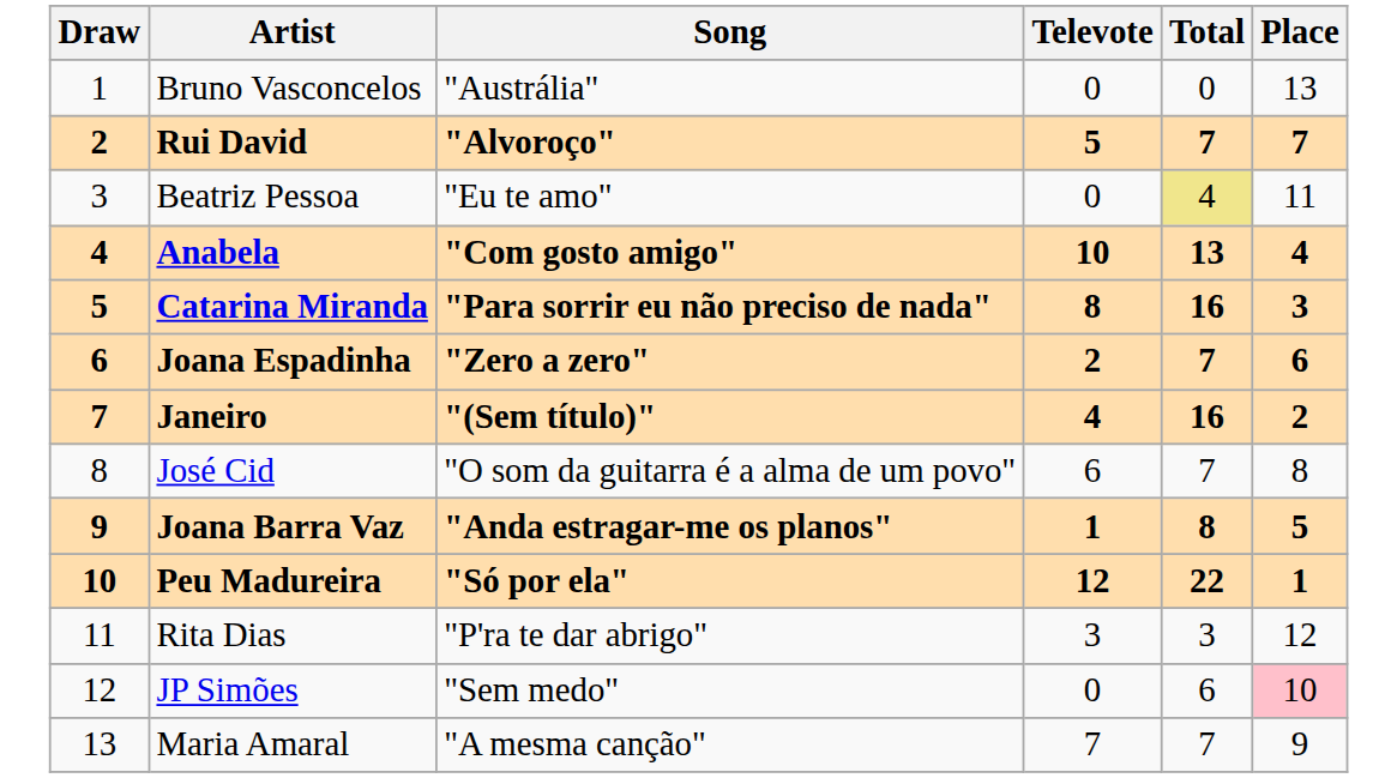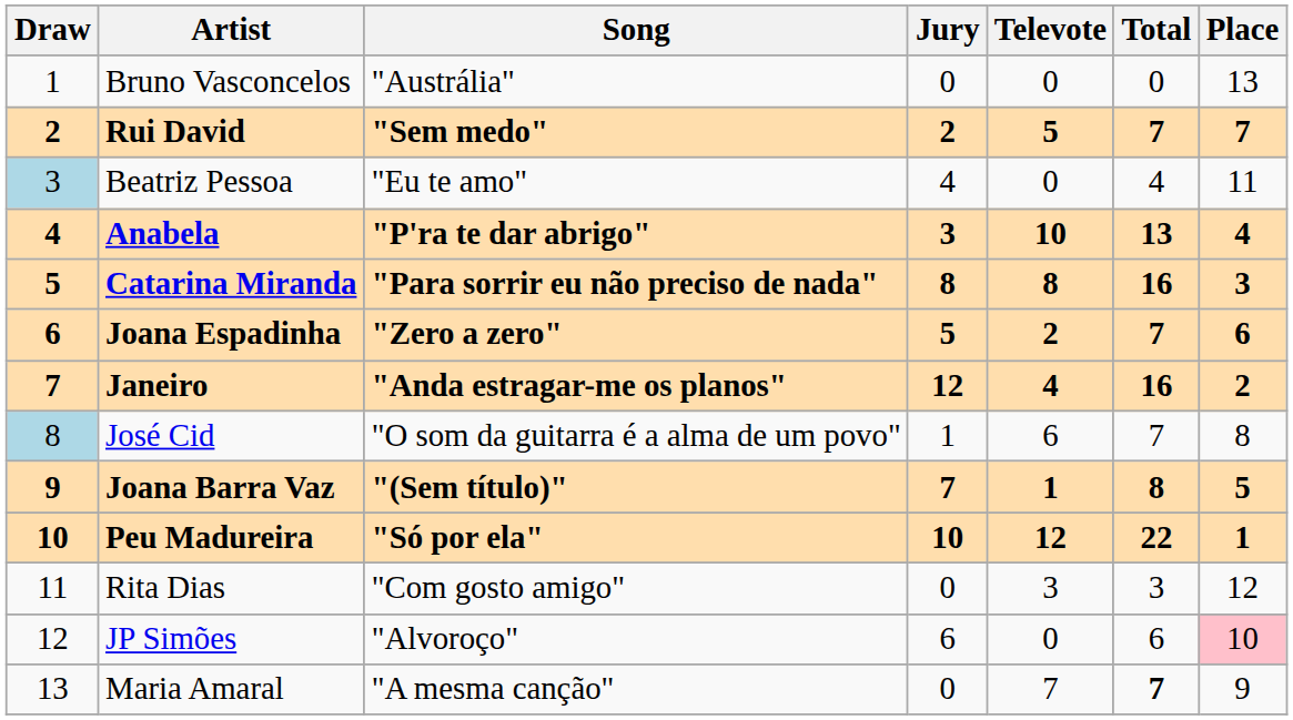 <table class="sortable wikitable" style="margin: 1em auto 1em auto; text-align:center;">
 <tr>
 <th>Draw</th>
 <th>Artist</th>
 <th>Song</th>
+<th>Jury</th>
 <th>Televote</th>
 <th>Total</th>
 <th>Place</th>
 </tr>
 <tr>
 <td>1</td>
 <td align="left">Bruno Vasconcelos</td>
 <td align="left">"Austrália"</td>
 <td>0</td>
 <td>0</td>
+<td>0</td>
 <td>13</td>
 </tr>
 <tr style="font-weight:bold; background:#FFDEAD;">
 <td>2</td>
 <td align="left">Rui David</td>
-<td align="left">"Alvoroço"</td>
+<td align="left">"Sem medo"</td>
+<td>2</td>
 <td>5</td>
 <td>7</td>
 <td>7</td>
 </tr>
 <tr>
-<td>3</td>
+<td style="background: lightblue;">3</td>
 <td align="left">Beatriz Pessoa</td>
 <td align="left">"Eu te amo"</td>
+<td>4</td>
 <td>0</td>
-<td style="background: khaki;">4</td>
+<td>4</td>
 <td>11</td>
 </tr>
 <tr style="font-weight:bold; background:#FFDEAD;">
 <td>4</td>
 <td align="left"><a href='#'>Anabela</a></td>
-<td align="left">"Com gosto amigo"</td>
+<td align="left">"P'ra te dar abrigo"</td>
+<td>3</td>
 <td>10</td>
 <td>13</td>
 <td>4</td>
 </tr>
 <tr style="font-weight:bold; background:#FFDEAD;">
 <td>5</td>
 <td align="left"><a href='#'>Catarina Miranda</a></td>
 <td align="left">"Para sorrir eu não preciso de nada"</td>
 <td>8</td>
+<td>8</td>
 <td>16</td>
 <td>3</td>
 </tr>
 <tr style="font-weight:bold; background:#FFDEAD;">
 <td>6</td>
 <td align="left">Joana Espadinha</td>
 <td align="left">"Zero a zero"</td>
+<td>5</td>
 <td>2</td>
 <td>7</td>
 <td>6</td>
 </tr>
 <tr style="font-weight:bold; background:#FFDEAD;">
 <td>7</td>
 <td align="left">Janeiro</td>
-<td align="left">"(Sem título)"</td>
+<td align="left">"Anda estragar-me os planos"</td>
+<td>12</td>
 <td>4</td>
 <td>16</td>
 <td>2</td>
 </tr>
 <tr>
-<td>8</td>
+<td style="background: lightblue;">8</td>
 <td align="left"><a href='#'>José Cid</a></td>
 <td align="left">"O som da guitarra é a alma de um povo"</td>
+<td>1</td>
 <td>6</td>
 <td>7</td>
 <td>8</td>
 </tr>
 <tr style="font-weight:bold; background:#FFDEAD;">
 <td>9</td>
 <td align="left">Joana Barra Vaz</td>
-<td align="left">"Anda estragar-me os planos"</td>
+<td align="left">"(Sem título)"</td>
+<td>7</td>
 <td>1</td>
 <td>8</td>
 <td>5</td>
 </tr>
 <tr style="font-weight:bold; background:#FFDEAD;">
 <td>10</td>
 <td align="left">Peu Madureira</td>
 <td align="left">"Só por ela"</td>
+<td>10</td>
 <td>12</td>
 <td>22</td>
 <td>1</td>
 </tr>
 <tr>
 <td>11</td>
 <td align="left">Rita Dias</td>
-<td align="left">"P'ra te dar abrigo"</td>
+<td align="left">"Com gosto amigo"</td>
+<td>0</td>
 <td>3</td>
 <td>3</td>
 <td>12</td>
 </tr>
 <tr>
 <td>12</td>
 <td align="left"><a href='#'>JP Simões</a></td>
-<td align="left">"Sem medo"</td>
+<td align="left">"Alvoroço"</td>
+<td>6</td>
 <td>0</td>
 <td>6</td>
 <td style="background: pink;">10</td>
 </tr>
 <tr>
 <td>13</td>
 <td align="left">Maria Amaral</td>
 <td align="left">"A mesma canção"</td>
+<td>0</td>
 <td>7</td>
-<td>7</td>
+<td><strong>7</strong></td>
 <td>9</td>
 </tr>
 </table>
